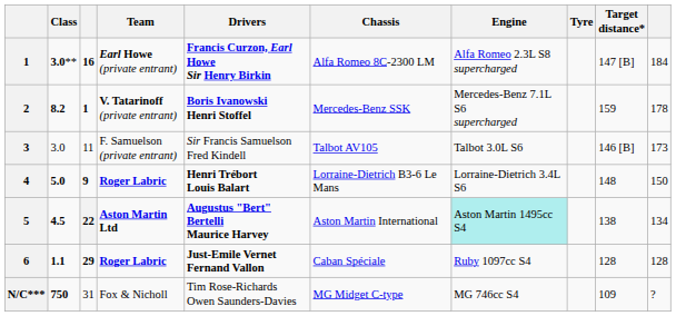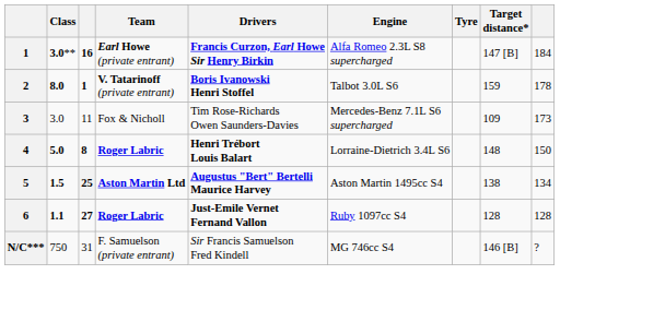 <table class="wikitable" style="font-size: 95%;">
 <tr>
 <th></th>
 <th>Class</th>
 <th></th>
 <th>Team</th>
 <th>Drivers</th>
-<th>Chassis</th>
 <th>Engine</th>
 <th>Tyre</th>
 <th>Target<br>distance*</th>
 <th></th>
 </tr>
 <tr>
 <th><strong>1</strong></th>
 <td><strong>3.0</strong>**</td>
 <td><strong>16</strong></td>
 <td><strong> <em>Earl</em> Howe</strong><br><em>(private entrant)</em></td>
 <td><strong> <a href='#'>Francis Curzon, <em>Earl</em> Howe</a><br> <em>Sir</em> <a href='#'>Henry Birkin</a></strong></td>
-<td><a href='#'>Alfa Romeo 8C</a>-2300 LM</td>
 <td><a href='#'>Alfa Romeo</a> 2.3L S8<br><em>supercharged</em></td>
 <td></td>
 <td>147 [B]</td>
 <td>184</td>
 </tr>
 <tr>
 <th><strong>2</strong></th>
-<td><strong>8.2</strong></td>
+<td><strong>8.0</strong></td>
 <td><strong>1</strong></td>
 <td><strong> V. Tatarinoff</strong><br><em>(private entrant)</em></td>
 <td><strong> <a href='#'>Boris Ivanowski</a><br> Henri Stoffel</strong></td>
-<td><a href='#'>Mercedes-Benz SSK</a></td>
-<td>Mercedes-Benz 7.1L S6<br> <em>supercharged</em></td>
+<td>Talbot 3.0L S6</td>
 <td><br></td>
 <td>159</td>
 <td>178</td>
 </tr>
 <tr>
 <th>3</th>
 <td>3.0</td>
 <td>11</td>
-<td> F. Samuelson<br><em>(private entrant)</em></td>
-<td> <em>Sir</em> Francis Samuelson<br> Fred Kindell</td>
-<td><a href='#'>Talbot AV105</a></td>
-<td>Talbot 3.0L S6</td>
+<td> Fox & Nicholl</td>
+<td> Tim Rose-Richards<br> Owen Saunders-Davies</td>
+<td>Mercedes-Benz 7.1L S6<br> <em>supercharged</em></td>
 <td></td>
-<td>146 [B]</td>
+<td>109</td>
 <td>173</td>
 </tr>
 <tr>
 <th><strong>4</strong></th>
 <td><strong>5.0</strong></td>
-<td><strong>9</strong></td>
+<td><strong>8</strong></td>
 <td><strong> <a href='#'>Roger Labric</a> </strong></td>
 <td><strong> Henri Trébort<br> Louis Balart</strong></td>
-<td><a href='#'>Lorraine-Dietrich</a> B3-6 Le Mans</td>
 <td>Lorraine-Dietrich 3.4L S6</td>
 <td></td>
 <td>148</td>
 <td>150</td>
 </tr>
 <tr>
 <th><strong>5</strong></th>
-<td><strong>4.5</strong></td>
-<th><strong>22</strong></th>
+<td><strong>1.5</strong></td>
+<th><strong>25</strong></th>
 <td><strong> <a href='#'>Aston Martin</a> Ltd</strong></td>
 <td><strong> <a href='#'>Augustus "Bert" Bertelli</a><br> Maurice Harvey</strong></td>
-<td><a href='#'>Aston Martin</a> International</td>
-<td style="background: paleturquoise;">Aston Martin 1495cc S4</td>
+<td>Aston Martin 1495cc S4</td>
 <td></td>
 <td>138</td>
 <td>134</td>
 </tr>
 <tr>
 <th>6</th>
 <td><strong>1.1</strong></td>
-<td><strong>29</strong></td>
+<td><strong>27</strong></td>
 <td><strong> <a href='#'>Roger Labric</a> </strong></td>
 <td><strong> Just-Emile Vernet<br> Fernand Vallon</strong></td>
-<td><a href='#'>Caban Spéciale</a></td>
 <td><a href='#'>Ruby</a> 1097cc S4</td>
 <td></td>
 <td>128</td>
 <td>128</td>
 </tr>
 <tr>
 <th>N/C***</th>
-<td><strong>750</strong></td>
+<td>750</td>
 <td>31</td>
-<td> Fox & Nicholl</td>
-<td> Tim Rose-Richards<br> Owen Saunders-Davies</td>
-<td><a href='#'>MG Midget C-type</a></td>
+<td> F. Samuelson<br><em>(private entrant)</em></td>
+<td> <em>Sir</em> Francis Samuelson<br> Fred Kindell</td>
 <td>MG 746cc S4</td>
 <td></td>
-<td>109</td>
+<td>146 [B]</td>
 <td>?</td>
 </tr>
 </table>
